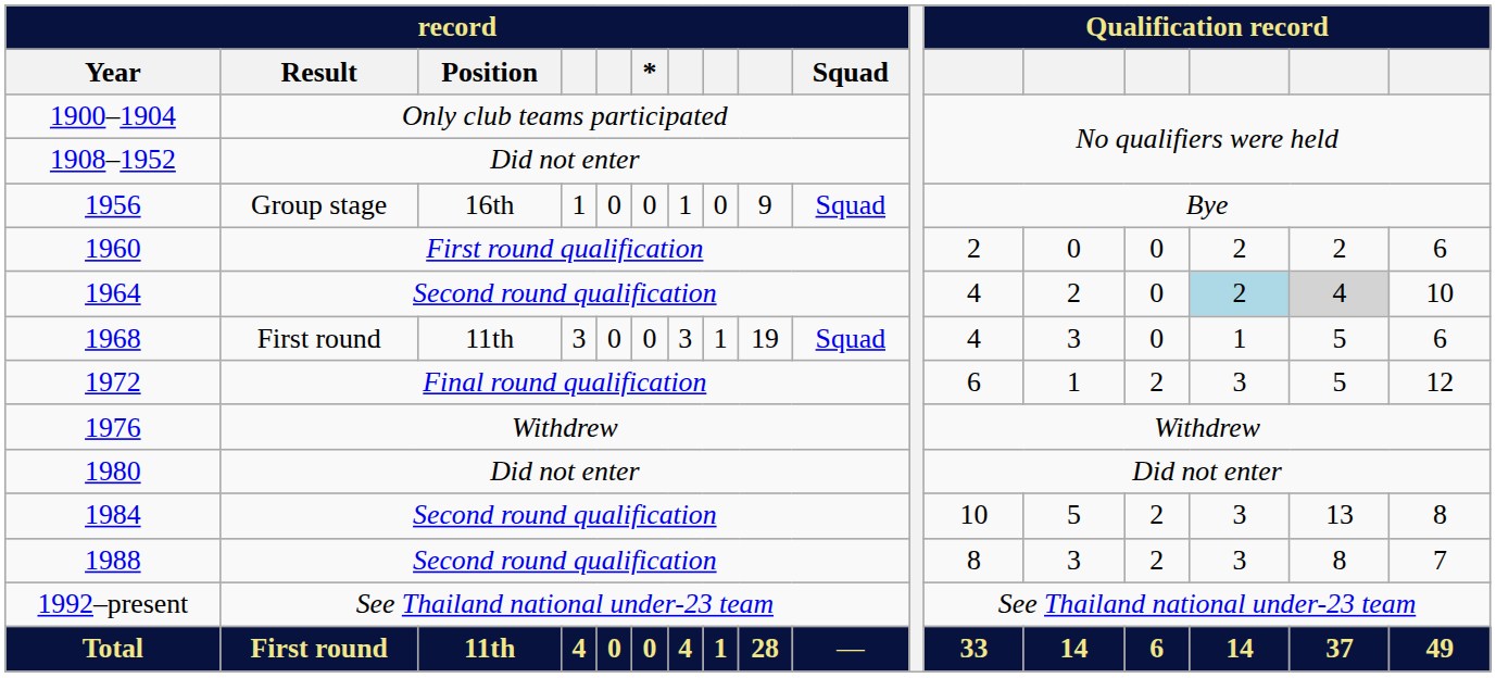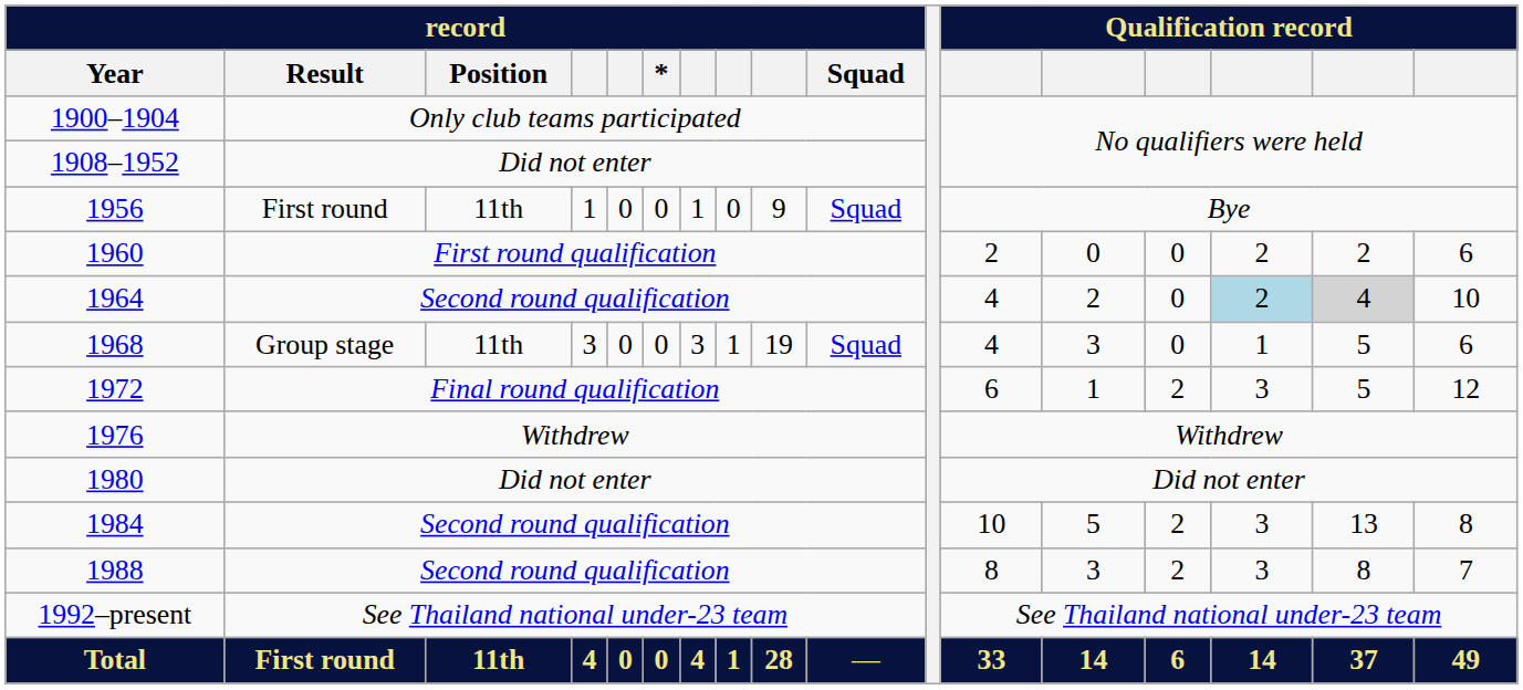 <table class="wikitable" style="text-align: center;font-size:100%; width: 850px;">
 <tr>
 <th colspan=10 style="background: #07123F; color: #F1E788;"><a href='#'></a> record</th>
 <th rowspan=15 style="width:1%;"></th>
 <th colspan=7 style="background: #07123F; color: #F1E788;">Qualification record</th>
 </tr>
 <tr>
 <th>Year</th>
 <th>Result</th>
 <th>Position</th>
 <th></th>
 <th></th>
 <th>*</th>
 <th></th>
 <th></th>
 <th></th>
 <th>Squad</th>
 <th></th>
 <th></th>
 <th></th>
 <th></th>
 <th></th>
 <th></th>
 </tr>
 <tr>
 <td><a href='#'>1900</a>–<a href='#'>1904</a></td>
 <td colspan=9><em>Only club teams participated</em></td>
 <td colspan=6 rowspan=2><em>No qualifiers were held</em></td>
 </tr>
 <tr>
 <td><a href='#'>1908</a>–<a href='#'>1952</a></td>
 <td colspan=9><em>Did not enter</em></td>
 </tr>
 <tr>
 <td> <a href='#'>1956</a></td>
-<td>Group stage</td>
-<td>16th</td>
+<td>First round</td>
+<td>11th</td>
 <td>1</td>
 <td>0</td>
 <td>0</td>
 <td>1</td>
 <td>0</td>
 <td>9</td>
 <td><a href='#'>Squad</a></td>
 <td colspan=6><em>Bye</em></td>
 </tr>
 <tr>
 <td> <a href='#'>1960</a></td>
 <td colspan=9><em><a href='#'>First round qualification</a></em></td>
 <td>2</td>
 <td>0</td>
 <td>0</td>
 <td>2</td>
 <td>2</td>
 <td>6</td>
 </tr>
 <tr>
 <td> <a href='#'>1964</a></td>
 <td colspan=9><em><a href='#'>Second round qualification</a></em></td>
 <td>4</td>
 <td>2</td>
 <td>0</td>
 <td style="background: lightblue;">2</td>
 <td style="background: lightgrey;">4</td>
 <td>10</td>
 </tr>
 <tr>
 <td> <a href='#'>1968</a></td>
-<td>First round</td>
+<td>Group stage</td>
 <td>11th</td>
 <td>3</td>
 <td>0</td>
 <td>0</td>
 <td>3</td>
 <td>1</td>
 <td>19</td>
 <td><a href='#'>Squad</a></td>
 <td>4</td>
 <td>3</td>
 <td>0</td>
 <td>1</td>
 <td>5</td>
 <td>6</td>
 </tr>
 <tr>
 <td> <a href='#'>1972</a></td>
 <td colspan=9><em><a href='#'>Final round qualification</a></em></td>
 <td>6</td>
 <td>1</td>
 <td>2</td>
 <td>3</td>
 <td>5</td>
 <td>12</td>
 </tr>
 <tr>
 <td> <a href='#'>1976</a></td>
 <td colspan=9><em>Withdrew</em></td>
 <td colspan=6><em>Withdrew</em></td>
 </tr>
 <tr>
 <td> <a href='#'>1980</a></td>
 <td colspan=9><em>Did not enter</em></td>
 <td colspan=6><em>Did not enter</em></td>
 </tr>
 <tr>
 <td> <a href='#'>1984</a></td>
 <td colspan=9><em><a href='#'>Second round qualification</a></em></td>
 <td>10</td>
 <td>5</td>
 <td>2</td>
 <td>3</td>
 <td>13</td>
 <td>8</td>
 </tr>
 <tr>
 <td> <a href='#'>1988</a></td>
 <td colspan=9><em><a href='#'>Second round qualification</a></em></td>
 <td>8</td>
 <td>3</td>
 <td>2</td>
 <td>3</td>
 <td>8</td>
 <td>7</td>
 </tr>
 <tr>
 <td><a href='#'>1992</a>–present</td>
 <td colspan=9><em>See <a href='#'>Thailand national under-23 team</a></em></td>
 <td colspan=6><em>See <a href='#'>Thailand national under-23 team</a></em></td>
 </tr>
 <tr>
 <td style="background: #07123F; color: #F1E788;"><strong>Total</strong></td>
 <td style="background: #07123F; color: #F1E788;"><strong>First round</strong></td>
 <td style="background: #07123F; color: #F1E788;"><strong>11th</strong></td>
 <td style="background: #07123F; color: #F1E788;"><strong>4</strong></td>
 <td style="background: #07123F; color: #F1E788;"><strong>0</strong></td>
 <td style="background: #07123F; color: #F1E788;"><strong>0</strong></td>
 <td style="background: #07123F; color: #F1E788;"><strong>4</strong></td>
 <td style="background: #07123F; color: #F1E788;"><strong>1</strong></td>
 <td style="background: #07123F; color: #F1E788;"><strong>28</strong></td>
 <td style="background: #07123F; color: #F1E788;">—</td>
 <td style="background: #07123F; color: #F1E788;"><strong>33</strong></td>
 <td style="background: #07123F; color: #F1E788;"><strong>14</strong></td>
 <td style="background: #07123F; color: #F1E788;"><strong>6</strong></td>
 <td style="background: #07123F; color: #F1E788;"><strong>14</strong></td>
 <td style="background: #07123F; color: #F1E788;"><strong>37</strong></td>
 <td style="background: #07123F; color: #F1E788;"><strong>49</strong></td>
 </tr>
 </table>
